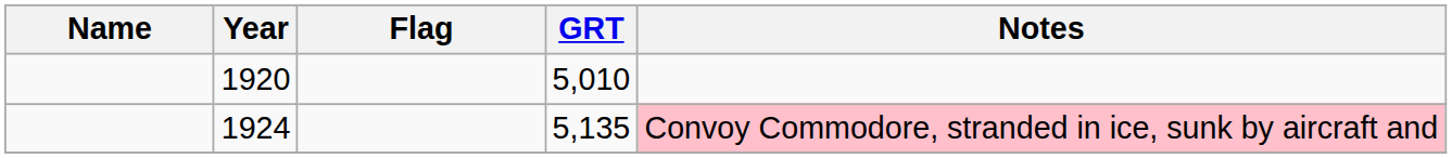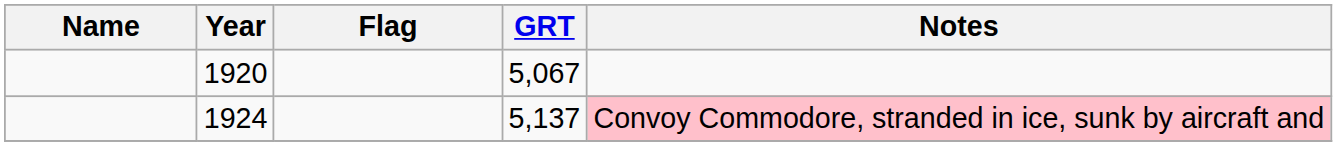 <table class="wikitable sortable">
 <tr>
 <th scope="col" width="100px">Name</th>
 <th scope="col" width="30px">Year</th>
 <th scope="col" width="120px">Flag</th>
 <th scope="col" width="30px"><a href='#'>GRT</a></th>
 <th>Notes</th>
 </tr>
 <tr>
 <td align="left"></td>
 <td align="left">1920</td>
 <td align="left"></td>
-<td align="right">5,010</td>
+<td align="right">5,067</td>
 <td align="left"></td>
 </tr>
 <tr>
 <td align="left"></td>
 <td align="left">1924</td>
 <td align="left"></td>
-<td align="right">5,135</td>
+<td align="right">5,137</td>
 <td align="left" style="background: pink;">Convoy Commodore, stranded in ice, sunk by aircraft and </td>
 </tr>
 <tr>
 </tr>
 </table>
